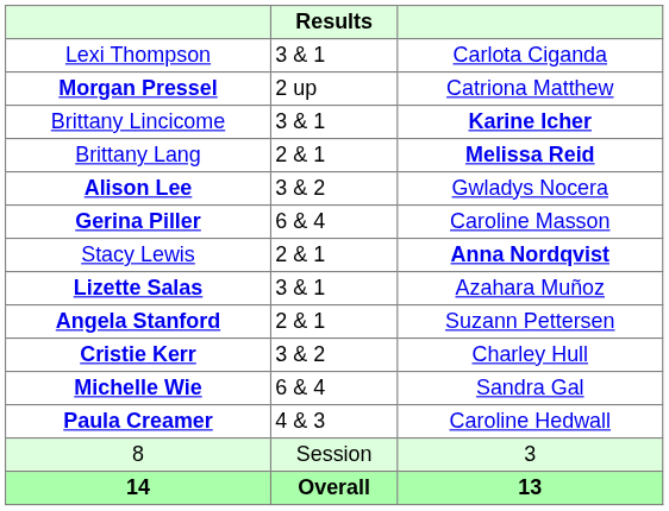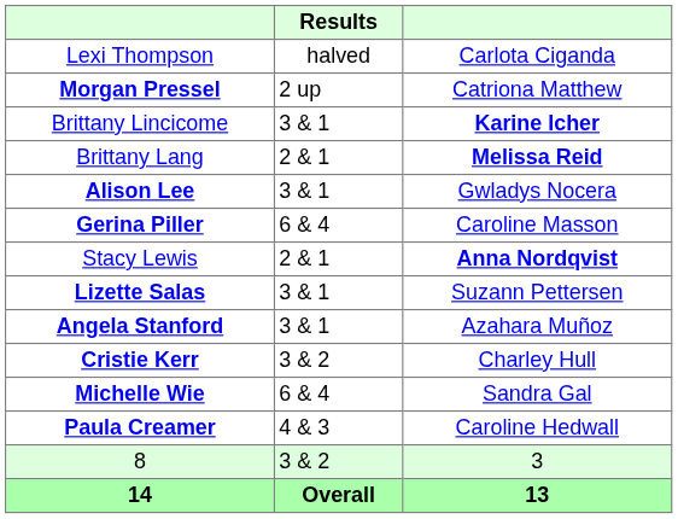 <table border="1" cellpadding="3" style="border-collapse: collapse; text-align:center;">
 <tr style="background:#dfd;">
 <th style="width:12em;"></th>
 <th style="width:5.5em;">Results</th>
 <th style="width:12em;"></th>
 </tr>
 <tr>
 <td><a href='#'>Lexi Thompson</a></td>
-<td align=left> 3 & 1</td>
+<td>halved</td>
 <td><a href='#'>Carlota Ciganda</a></td>
 </tr>
 <tr>
 <td><strong><a href='#'>Morgan Pressel</a></strong></td>
 <td align=left> 2 up</td>
 <td><a href='#'>Catriona Matthew</a></td>
 </tr>
 <tr>
 <td><a href='#'>Brittany Lincicome</a></td>
 <td align=left> 3 & 1</td>
 <td><strong><a href='#'>Karine Icher</a></strong></td>
 </tr>
 <tr>
 <td><a href='#'>Brittany Lang</a></td>
 <td align=left> 2 & 1</td>
 <td><strong><a href='#'>Melissa Reid</a></strong></td>
 </tr>
 <tr>
 <td><strong><a href='#'>Alison Lee</a></strong></td>
-<td align=left> 3 & 2</td>
+<td align=left> 3 & 1</td>
 <td><a href='#'>Gwladys Nocera</a></td>
 </tr>
 <tr>
 <td><strong><a href='#'>Gerina Piller</a></strong></td>
 <td align=left> 6 & 4</td>
 <td><a href='#'>Caroline Masson</a></td>
 </tr>
 <tr>
 <td><a href='#'>Stacy Lewis</a></td>
 <td align=left> 2 & 1</td>
 <td><strong><a href='#'>Anna Nordqvist</a></strong></td>
 </tr>
 <tr>
 <td><strong><a href='#'>Lizette Salas</a></strong></td>
 <td align=left> 3 & 1</td>
-<td><a href='#'>Azahara Muñoz</a></td>
+<td><a href='#'>Suzann Pettersen</a></td>
 </tr>
 <tr>
 <td><strong><a href='#'>Angela Stanford</a></strong></td>
-<td align=left> 2 & 1</td>
-<td><a href='#'>Suzann Pettersen</a></td>
+<td align=left> 3 & 1</td>
+<td><a href='#'>Azahara Muñoz</a></td>
 </tr>
 <tr>
 <td><strong><a href='#'>Cristie Kerr</a></strong></td>
 <td align=left> 3 & 2</td>
 <td><a href='#'>Charley Hull</a></td>
 </tr>
 <tr>
 <td><strong><a href='#'>Michelle Wie</a></strong></td>
 <td align=left> 6 & 4</td>
 <td><a href='#'>Sandra Gal</a></td>
 </tr>
 <tr>
 <td><strong><a href='#'>Paula Creamer</a></strong></td>
 <td align=left> 4 & 3</td>
 <td><a href='#'>Caroline Hedwall</a></td>
 </tr>
 <tr style="background:#dfd;">
 <td>8</td>
-<td>Session</td>
+<td align=left> 3 & 2</td>
 <td>3</td>
 </tr>
 <tr style="background:#afa;">
 <th>14</th>
 <th>Overall</th>
 <th>13</th>
 </tr>
 </table>
